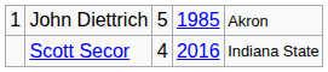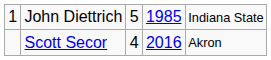 <table class="wikitable">
 <tr>
 </tr>
 <tr>
 <td>1</td>
 <td>John Diettrich</td>
 <td>5</td>
 <td><a href='#'>1985</a></td>
-<td style="font-size:80%;">Akron</td>
+<td style="font-size:80%;">Indiana State</td>
 </tr>
 <tr>
 <td></td>
 <td><a href='#'>Scott Secor</a></td>
 <td>4</td>
 <td><a href='#'>2016</a></td>
-<td style="font-size:80%;">Indiana State</td>
+<td style="font-size:80%;">Akron</td>
 </tr>
 </table>
